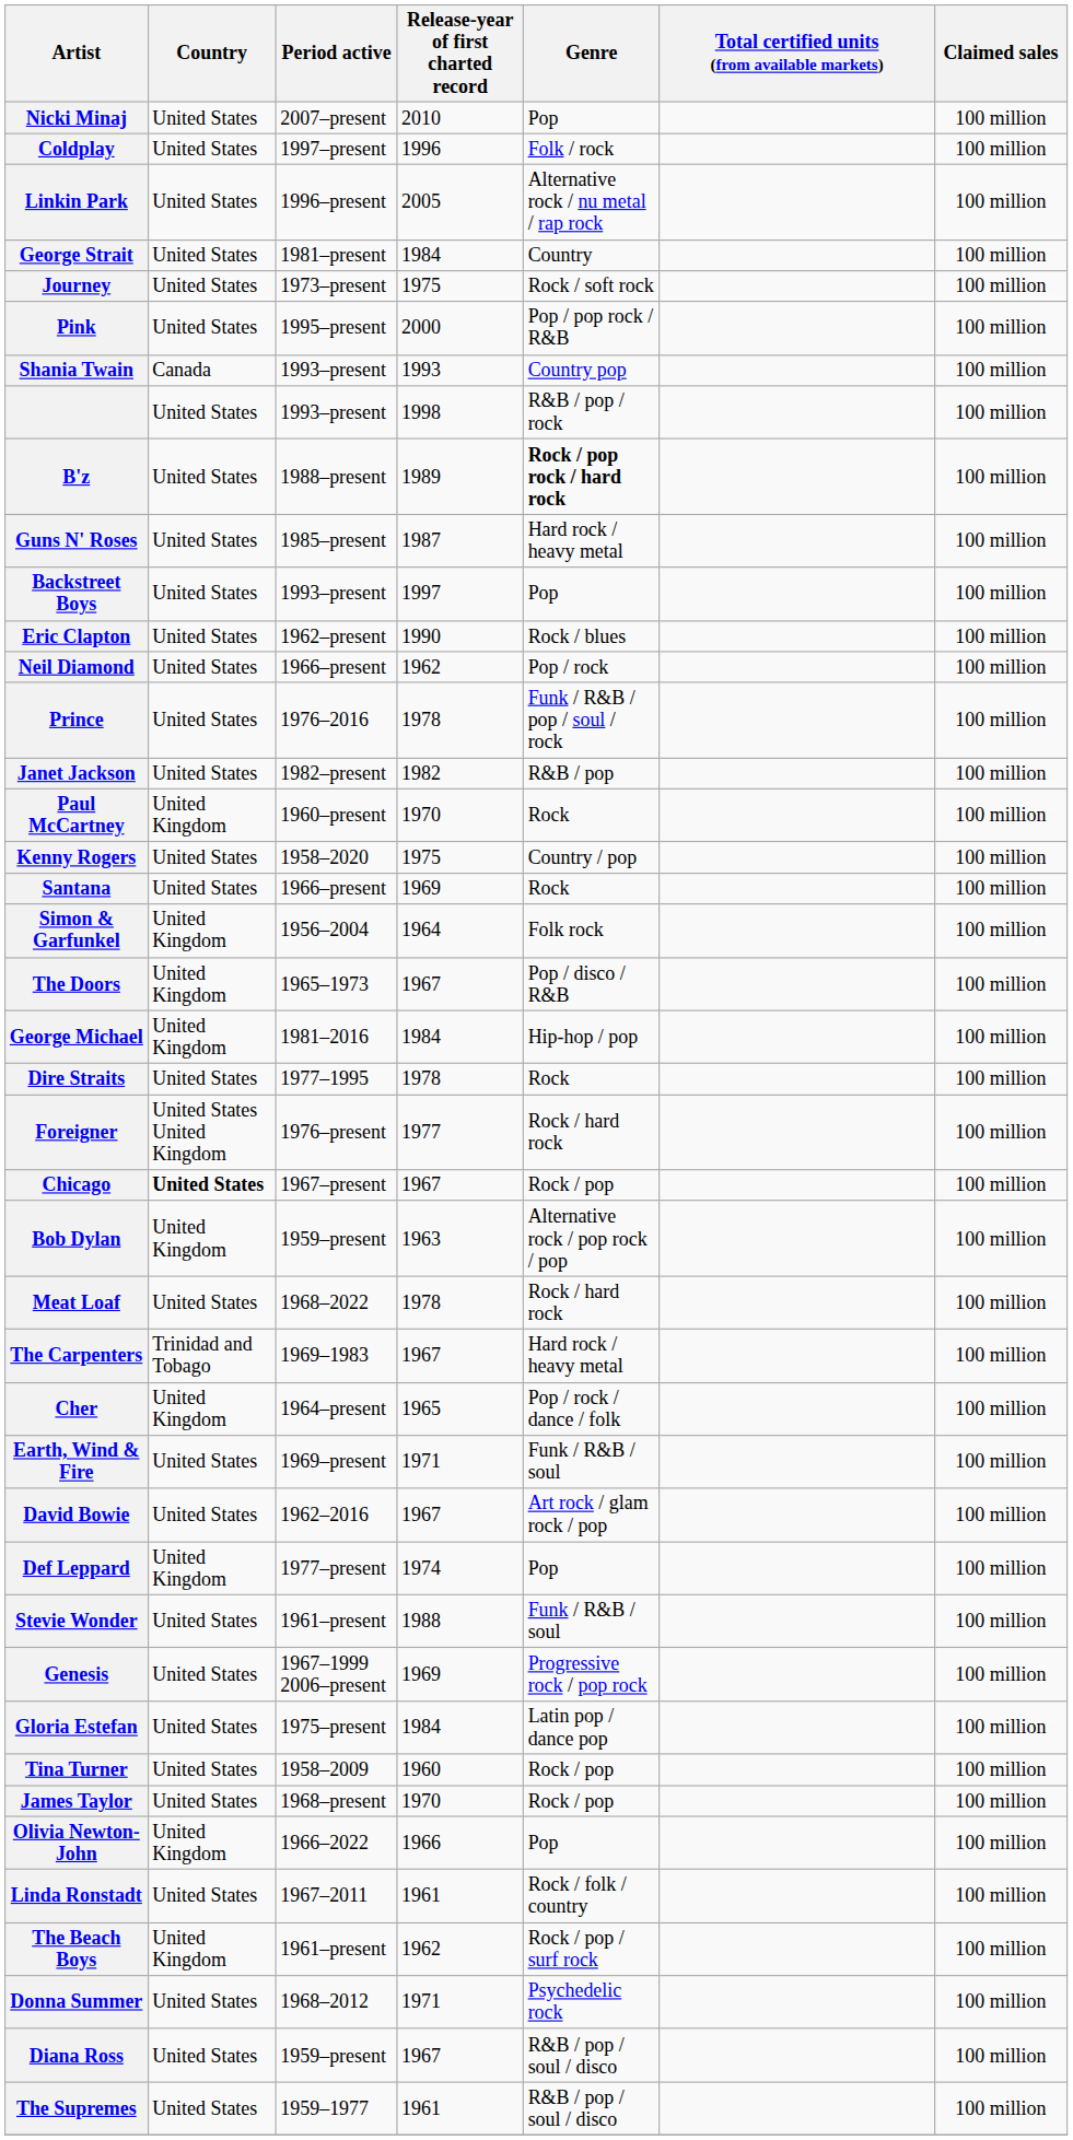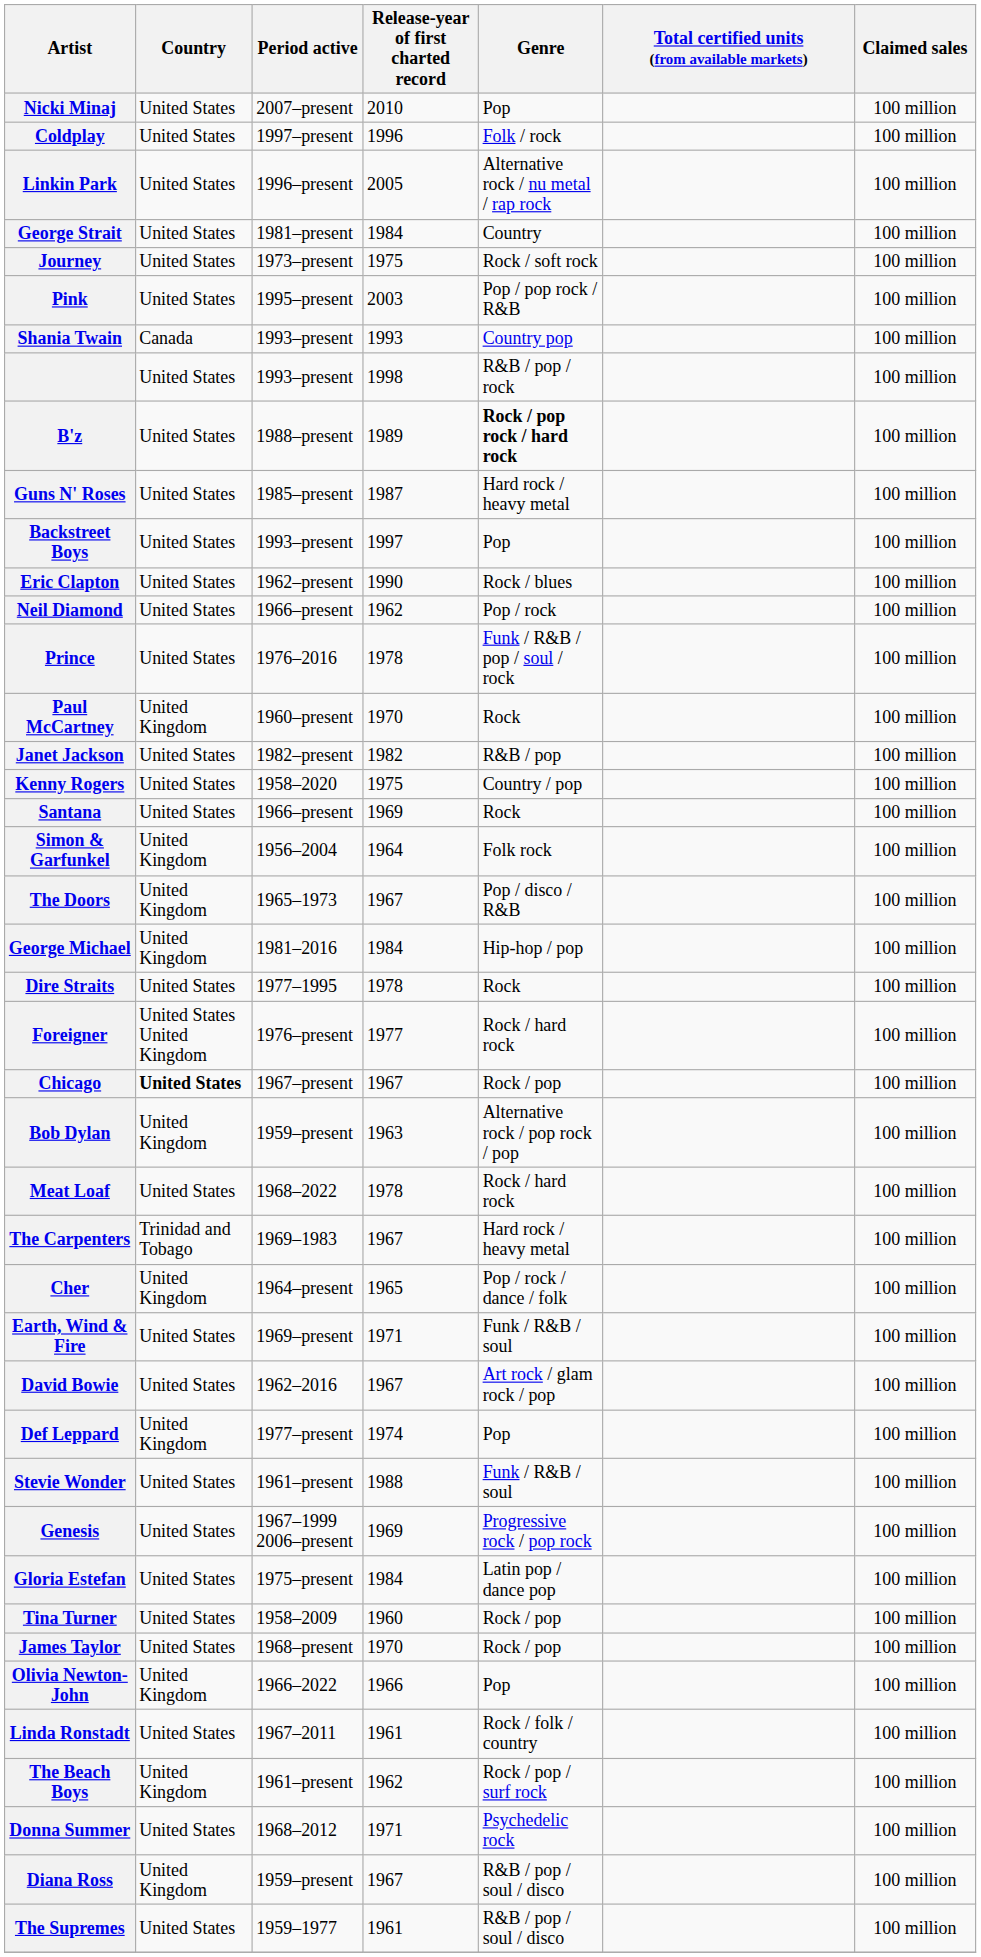 <table class="wikitable plainrowheaders sortable">
 <tr>
 <th scope="col" style="width:130px;">Artist</th>
 <th scope="col" style="width:122px;">Country</th>
 <th scope="col" style="width:122px;">Period active</th>
 <th scope="col" style="width:122px;">Release-year of first charted record</th>
 <th scope="col" style="width:122px;">Genre</th>
 <th scope="col" style="width:325px;"><a href='#'>Total certified units</a><br><small>(<a href='#'>from available markets</a>)</small></th>
 <th scope="col" style="width:130px;">Claimed sales</th>
 </tr>
 <tr>
 <th scope="row"><a href='#'>Nicki Minaj</a></th>
 <td>United States</td>
 <td>2007–present</td>
 <td>2010</td>
 <td>Pop</td>
 <td><br></td>
 <td style="text-align:center;">100 million</td>
 </tr>
 <tr>
 <th scope="row"><a href='#'>Coldplay</a></th>
 <td>United States</td>
 <td>1997–present</td>
 <td>1996</td>
 <td><a href='#'>Folk</a> / rock</td>
 <td><br></td>
 <td style="text-align:center;">100 million</td>
 </tr>
 <tr>
 <th scope="row"><a href='#'>Linkin Park</a></th>
 <td>United States</td>
 <td>1996–present</td>
 <td>2005</td>
 <td>Alternative rock / <a href='#'>nu metal</a> / <a href='#'>rap rock</a></td>
 <td><br></td>
 <td style="text-align:center;">100 million</td>
 </tr>
 <tr>
 <th scope="row"><a href='#'>George Strait</a></th>
 <td>United States</td>
 <td>1981–present</td>
 <td>1984</td>
 <td>Country</td>
 <td><small></small><br></td>
 <td style="text-align:center;">100 million</td>
 </tr>
 <tr>
 <th scope="row"><a href='#'>Journey</a></th>
 <td>United States</td>
 <td>1973–present</td>
 <td>1975</td>
 <td>Rock / soft rock</td>
 <td><br></td>
 <td style="text-align:center;">100 million</td>
 </tr>
 <tr>
 <th scope="row"><a href='#'>Pink</a></th>
 <td>United States</td>
 <td>1995–present</td>
-<td>2000</td>
+<td>2003</td>
 <td>Pop / pop rock / R&B</td>
 <td><br></td>
 <td style="text-align:center;">100 million</td>
 </tr>
 <tr>
 <th scope="row"><a href='#'>Shania Twain</a></th>
 <td>Canada</td>
 <td>1993–present</td>
 <td>1993</td>
 <td><a href='#'>Country pop</a></td>
 <td><br></td>
 <td style="text-align:center;">100 million</td>
 </tr>
 <tr>
 <th scope="row"></th>
 <td>United States</td>
 <td>1993–present</td>
 <td>1998</td>
 <td>R&B / pop / rock</td>
 <td><br></td>
 <td style="text-align:center;">100 million</td>
 </tr>
 <tr>
 <th scope="row"><a href='#'>B'z</a></th>
 <td>United States</td>
 <td>1988–present</td>
 <td>1989</td>
 <td><strong>Rock / pop rock / hard rock</strong></td>
 <td><br></td>
 <td style="text-align:center;">100 million</td>
 </tr>
 <tr>
 <th scope="row"><a href='#'>Guns N' Roses</a></th>
 <td>United States</td>
 <td>1985–present</td>
 <td>1987</td>
 <td>Hard rock / heavy metal</td>
 <td><br></td>
 <td style="text-align:center;">100 million</td>
 </tr>
 <tr>
 <th scope="row"><a href='#'>Backstreet Boys</a></th>
 <td>United States</td>
 <td>1993–present</td>
 <td>1997</td>
 <td>Pop</td>
 <td><br></td>
 <td style="text-align:center;">100 million</td>
 </tr>
 <tr>
 <th scope="row"><a href='#'>Eric Clapton</a></th>
 <td>United States</td>
 <td>1962–present</td>
 <td>1990</td>
 <td>Rock / blues</td>
 <td><br></td>
 <td style="text-align:center;">100 million</td>
 </tr>
 <tr>
 <th scope="row"><a href='#'>Neil Diamond</a></th>
 <td>United States</td>
 <td>1966–present</td>
 <td>1962</td>
 <td>Pop / rock</td>
 <td><br></td>
 <td style="text-align:center;">100 million</td>
 </tr>
 <tr>
 <th scope="row"><a href='#'>Prince</a></th>
 <td>United States</td>
 <td>1976–2016</td>
 <td>1978</td>
 <td><a href='#'>Funk</a> / R&B / pop / <a href='#'>soul</a> / rock</td>
 <td><br></td>
 <td style="text-align:center;">100 million</td>
 </tr>
 <tr>
+<th scope="row"><a href='#'>Paul McCartney</a></th>
+<td>United Kingdom</td>
+<td>1960–present</td>
+<td>1970</td>
+<td>Rock</td>
+<td><br></td>
+<td style="text-align:center;">100 million</td>
+</tr>
+<tr>
 <th scope="row"><a href='#'>Janet Jackson</a></th>
 <td>United States</td>
 <td>1982–present</td>
 <td>1982</td>
 <td>R&B / pop</td>
-<td><br></td>
-<td style="text-align:center;">100 million</td>
-</tr>
-<tr>
-<th scope="row"><a href='#'>Paul McCartney</a></th>
-<td>United Kingdom</td>
-<td>1960–present</td>
-<td>1970</td>
-<td>Rock</td>
 <td><br></td>
 <td style="text-align:center;">100 million</td>
 </tr>
 <tr>
 <th scope="row"><a href='#'>Kenny Rogers</a></th>
 <td>United States</td>
 <td>1958–2020</td>
 <td>1975</td>
 <td>Country / pop</td>
 <td><br></td>
 <td style="text-align:center;">100 million</td>
 </tr>
 <tr>
 <th scope="row"><a href='#'>Santana</a></th>
 <td>United States</td>
 <td>1966–present</td>
 <td>1969</td>
 <td>Rock</td>
 <td><br></td>
 <td style="text-align:center;">100 million</td>
 </tr>
 <tr>
 <th scope="row"><a href='#'>Simon & Garfunkel</a></th>
 <td>United Kingdom</td>
 <td>1956–2004</td>
 <td>1964</td>
 <td>Folk rock</td>
 <td><br></td>
 <td style="text-align:center;">100 million</td>
 </tr>
 <tr>
 <th scope="row"><a href='#'>The Doors</a></th>
 <td>United Kingdom</td>
 <td>1965–1973</td>
 <td>1967</td>
 <td>Pop / disco / R&B</td>
 <td><br></td>
 <td style="text-align:center;">100 million</td>
 </tr>
 <tr>
 <th scope="row"><a href='#'>George Michael</a></th>
 <td>United Kingdom</td>
 <td>1981–2016</td>
 <td>1984</td>
 <td>Hip-hop / pop</td>
 <td><br></td>
 <td style="text-align:center;">100 million</td>
 </tr>
 <tr>
 <th scope="row"><a href='#'>Dire Straits</a></th>
 <td>United States</td>
 <td>1977–1995</td>
 <td>1978</td>
 <td>Rock</td>
 <td><br></td>
 <td style="text-align:center;">100 million</td>
 </tr>
 <tr>
 <th scope="row"><a href='#'>Foreigner</a></th>
 <td>United States<br>United Kingdom</td>
 <td>1976–present</td>
 <td>1977</td>
 <td>Rock / hard rock</td>
 <td><br></td>
 <td style="text-align:center;">100 million</td>
 </tr>
 <tr>
 <th scope="row"><a href='#'>Chicago</a></th>
 <td><strong>United States</strong></td>
 <td>1967–present</td>
 <td>1967</td>
 <td>Rock / pop</td>
 <td><br></td>
 <td style="text-align:center;">100 million</td>
 </tr>
 <tr>
 <th scope="row"><a href='#'>Bob Dylan</a></th>
 <td>United Kingdom</td>
 <td>1959–present</td>
 <td>1963</td>
 <td>Alternative rock / pop rock / pop</td>
 <td><br></td>
 <td style="text-align:center;">100 million</td>
 </tr>
 <tr>
 <th scope="row"><a href='#'>Meat Loaf</a></th>
 <td>United States</td>
 <td>1968–2022</td>
 <td>1978</td>
 <td>Rock / hard rock</td>
 <td><br></td>
 <td style="text-align:center;">100 million</td>
 </tr>
 <tr>
 <th scope="row"><a href='#'>The Carpenters</a></th>
 <td>Trinidad and Tobago</td>
 <td>1969–1983</td>
 <td>1967</td>
 <td>Hard rock / heavy metal</td>
 <td><br></td>
 <td style="text-align:center;">100 million</td>
 </tr>
 <tr>
 <th scope="row"><a href='#'>Cher</a></th>
 <td>United Kingdom</td>
 <td>1964–present</td>
 <td>1965</td>
 <td>Pop / rock / dance / folk</td>
 <td><br></td>
 <td style="text-align:center;">100 million</td>
 </tr>
 <tr>
 <th scope="row"><a href='#'>Earth, Wind & Fire</a></th>
 <td>United States</td>
 <td>1969–present</td>
 <td>1971</td>
 <td>Funk / R&B / soul</td>
 <td><br></td>
 <td style="text-align:center;">100 million</td>
 </tr>
 <tr>
 <th scope="row"><a href='#'>David Bowie</a></th>
 <td>United States</td>
 <td>1962–2016</td>
 <td>1967</td>
 <td><a href='#'>Art rock</a> / glam rock / pop</td>
 <td><br></td>
 <td style="text-align:center;">100 million</td>
 </tr>
 <tr>
 <th scope="row"><a href='#'>Def Leppard</a></th>
 <td>United Kingdom</td>
 <td>1977–present</td>
 <td>1974</td>
 <td>Pop</td>
 <td><br></td>
 <td style="text-align:center;">100 million</td>
 </tr>
 <tr>
 <th scope="row"><a href='#'>Stevie Wonder</a></th>
 <td>United States</td>
 <td>1961–present</td>
 <td>1988</td>
 <td><a href='#'>Funk</a> / R&B / soul</td>
 <td><br></td>
 <td style="text-align:center;">100 million</td>
 </tr>
 <tr>
 <th scope="row"><a href='#'>Genesis</a></th>
 <td>United States</td>
 <td>1967–1999<br>2006–present</td>
 <td>1969</td>
 <td><a href='#'>Progressive rock</a> / <a href='#'>pop rock</a></td>
 <td><br></td>
 <td style="text-align:center;">100 million</td>
 </tr>
 <tr>
 <th scope="row"><a href='#'>Gloria Estefan</a></th>
 <td>United States</td>
 <td>1975–present</td>
 <td>1984</td>
 <td>Latin pop / dance pop</td>
 <td><br></td>
 <td style="text-align:center;">100 million</td>
 </tr>
 <tr>
 <th scope="row"><a href='#'>Tina Turner</a></th>
 <td>United States</td>
 <td>1958–2009</td>
 <td>1960</td>
 <td>Rock / pop</td>
 <td><br></td>
 <td style="text-align:center;">100 million</td>
 </tr>
 <tr>
 <th scope="row"><a href='#'>James Taylor</a></th>
 <td>United States</td>
 <td>1968–present</td>
 <td>1970</td>
 <td>Rock / pop</td>
 <td><br></td>
 <td style="text-align:center;">100 million</td>
 </tr>
 <tr>
 <th scope="row"><a href='#'>Olivia Newton-John</a></th>
 <td>United Kingdom</td>
 <td>1966–2022</td>
 <td>1966</td>
 <td>Pop</td>
 <td><br></td>
 <td style="text-align:center;">100 million</td>
 </tr>
 <tr>
 <th scope="row"><a href='#'>Linda Ronstadt</a></th>
 <td>United States</td>
 <td>1967–2011</td>
 <td>1961</td>
 <td>Rock / folk / country</td>
 <td><br></td>
 <td style="text-align:center;">100 million</td>
 </tr>
 <tr>
 <th scope="row"><a href='#'>The Beach Boys</a></th>
 <td>United Kingdom</td>
 <td>1961–present</td>
 <td>1962</td>
 <td>Rock / pop / <a href='#'>surf rock</a></td>
 <td><br></td>
 <td style="text-align:center;">100 million</td>
 </tr>
 <tr>
 <th scope="row"><a href='#'>Donna Summer</a></th>
 <td>United States</td>
 <td>1968–2012</td>
 <td>1971</td>
 <td><a href='#'>Psychedelic rock</a></td>
 <td><br></td>
 <td style="text-align:center;">100 million</td>
 </tr>
 <tr>
 <th scope="row"><a href='#'>Diana Ross</a></th>
-<td>United States</td>
+<td>United Kingdom</td>
 <td>1959–present</td>
 <td>1967</td>
 <td>R&B / pop / soul / disco</td>
 <td><br></td>
 <td style="text-align:center;">100 million</td>
 </tr>
 <tr>
 <th scope="row"><a href='#'>The Supremes</a></th>
 <td>United States</td>
 <td>1959–1977</td>
 <td>1961</td>
 <td>R&B / pop / soul / disco</td>
 <td><br></td>
 <td style="text-align:center;">100 million</td>
 </tr>
 <tr>
 </tr>
 </table>
